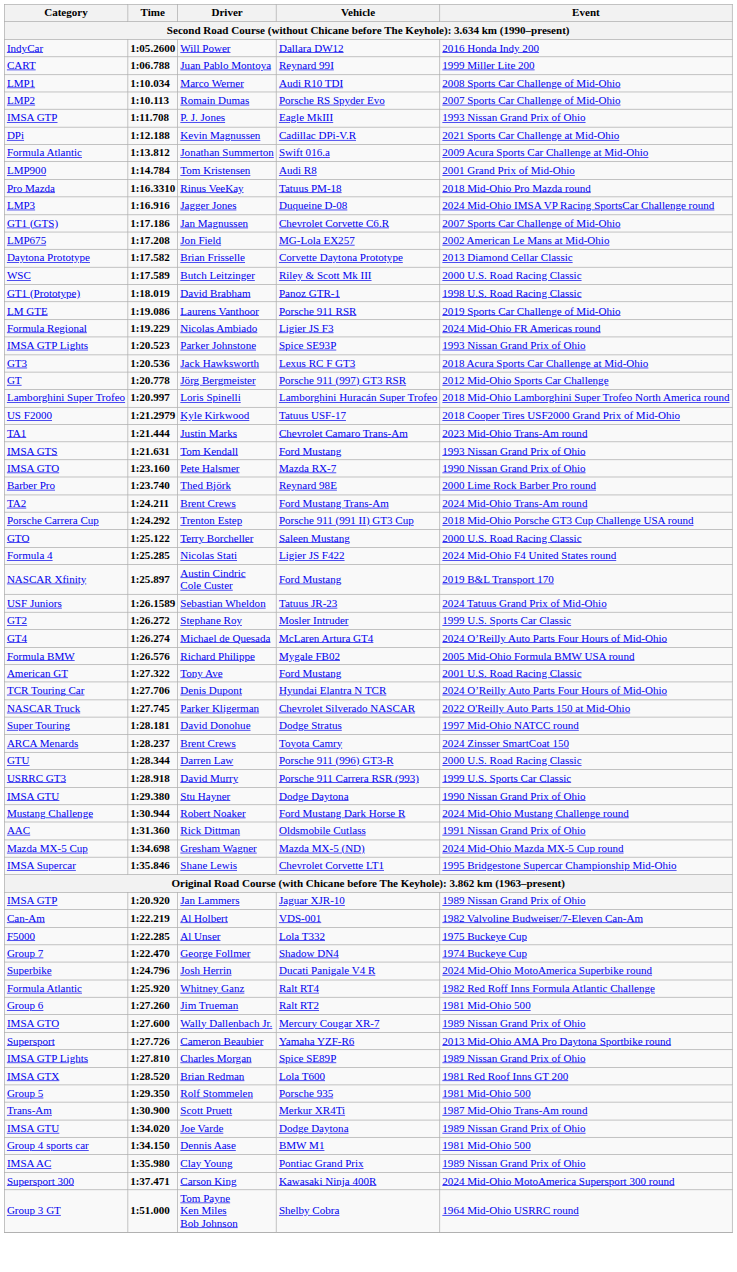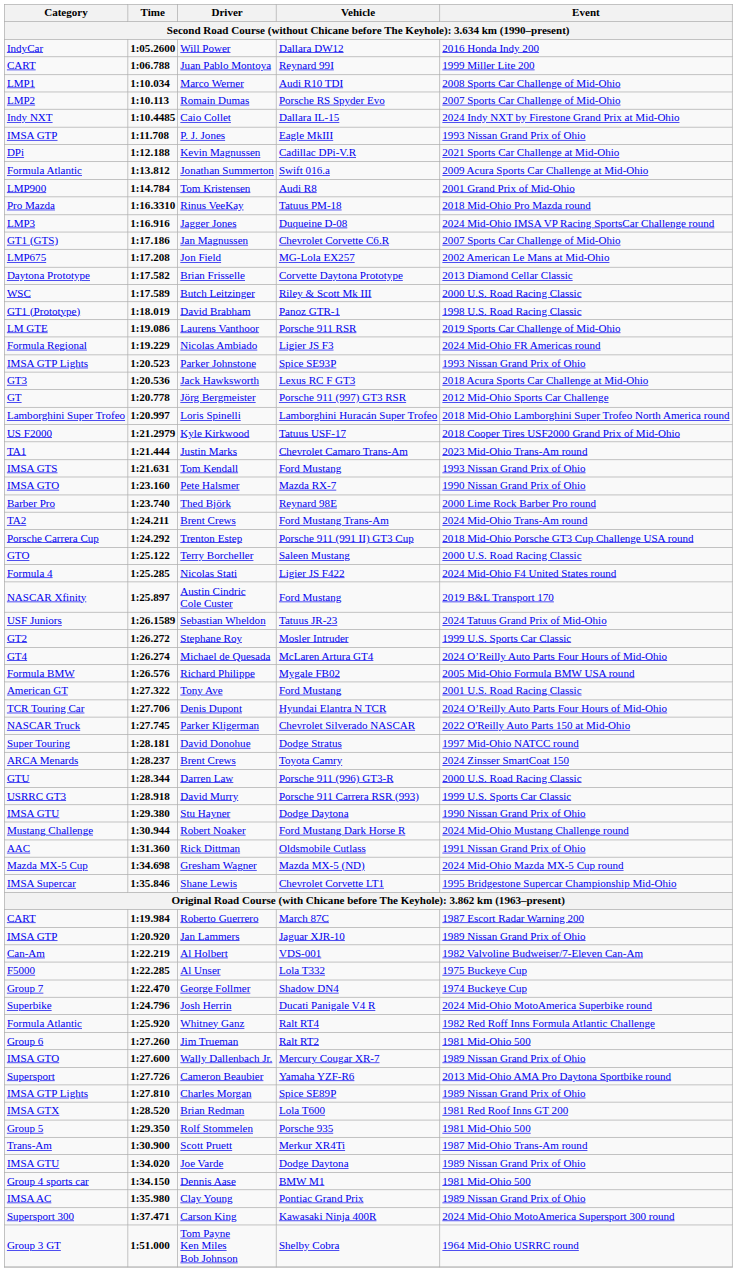 <table class="wikitable">
 <tr>
 <th>Category</th>
 <th>Time</th>
 <th>Driver</th>
 <th>Vehicle</th>
 <th>Event</th>
 </tr>
 <tr>
 <th colspan=5>Second Road Course (without Chicane before The Keyhole): 3.634 km (1990–present)</th>
 </tr>
 <tr>
 <td><a href='#'>IndyCar</a></td>
 <td><strong>1:05.2600</strong></td>
 <td><a href='#'>Will Power</a></td>
 <td><a href='#'>Dallara DW12</a></td>
 <td><a href='#'>2016 Honda Indy 200</a></td>
 </tr>
 <tr>
 <td><a href='#'>CART</a></td>
 <td><strong>1:06.788</strong></td>
 <td><a href='#'>Juan Pablo Montoya</a></td>
 <td><a href='#'>Reynard 99I</a></td>
 <td><a href='#'>1999 Miller Lite 200</a></td>
 </tr>
 <tr>
 <td><a href='#'>LMP1</a></td>
 <td><strong>1:10.034</strong></td>
 <td><a href='#'>Marco Werner</a></td>
 <td><a href='#'>Audi R10 TDI</a></td>
 <td><a href='#'>2008 Sports Car Challenge of Mid-Ohio</a></td>
 </tr>
 <tr>
 <td><a href='#'>LMP2</a></td>
 <td><strong>1:10.113</strong></td>
 <td><a href='#'>Romain Dumas</a></td>
 <td><a href='#'>Porsche RS Spyder Evo</a></td>
 <td><a href='#'>2007 Sports Car Challenge of Mid-Ohio</a></td>
+</tr>
+<tr>
+<td><a href='#'>Indy NXT</a></td>
+<td><strong>1:10.4485</strong></td>
+<td><a href='#'>Caio Collet</a></td>
+<td><a href='#'>Dallara IL-15</a></td>
+<td><a href='#'>2024 Indy NXT by Firestone Grand Prix at Mid-Ohio</a></td>
 </tr>
 <tr>
 <td><a href='#'>IMSA GTP</a></td>
 <td><strong>1:11.708</strong></td>
 <td><a href='#'>P. J. Jones</a></td>
 <td><a href='#'>Eagle MkIII</a></td>
 <td><a href='#'>1993 Nissan Grand Prix of Ohio</a></td>
 </tr>
 <tr>
 <td><a href='#'>DPi</a></td>
 <td><strong>1:12.188</strong></td>
 <td><a href='#'>Kevin Magnussen</a></td>
 <td><a href='#'>Cadillac DPi-V.R</a></td>
 <td><a href='#'>2021 Sports Car Challenge at Mid-Ohio</a></td>
 </tr>
 <tr>
 <td><a href='#'>Formula Atlantic</a></td>
 <td><strong>1:13.812</strong></td>
 <td><a href='#'>Jonathan Summerton</a></td>
 <td><a href='#'>Swift 016.a</a></td>
 <td><a href='#'>2009 Acura Sports Car Challenge at Mid-Ohio</a></td>
 </tr>
 <tr>
 <td><a href='#'>LMP900</a></td>
 <td><strong>1:14.784</strong></td>
 <td><a href='#'>Tom Kristensen</a></td>
 <td><a href='#'>Audi R8</a></td>
 <td><a href='#'>2001 Grand Prix of Mid-Ohio</a></td>
 </tr>
 <tr>
 <td><a href='#'>Pro Mazda</a></td>
 <td><strong>1:16.3310</strong></td>
 <td><a href='#'>Rinus VeeKay</a></td>
 <td><a href='#'>Tatuus PM-18</a></td>
 <td><a href='#'>2018 Mid-Ohio Pro Mazda round</a></td>
 </tr>
 <tr>
 <td><a href='#'>LMP3</a></td>
 <td><strong>1:16.916</strong></td>
 <td><a href='#'>Jagger Jones</a></td>
 <td><a href='#'>Duqueine D-08</a></td>
 <td><a href='#'>2024 Mid-Ohio IMSA VP Racing SportsCar Challenge round</a></td>
 </tr>
 <tr>
 <td><a href='#'>GT1 (GTS)</a></td>
 <td><strong>1:17.186</strong></td>
 <td><a href='#'>Jan Magnussen</a></td>
 <td><a href='#'>Chevrolet Corvette C6.R</a></td>
 <td><a href='#'>2007 Sports Car Challenge of Mid-Ohio</a></td>
 </tr>
 <tr>
 <td><a href='#'>LMP675</a></td>
 <td><strong>1:17.208</strong></td>
 <td><a href='#'>Jon Field</a></td>
 <td><a href='#'>MG-Lola EX257</a></td>
 <td><a href='#'>2002 American Le Mans at Mid-Ohio</a></td>
 </tr>
 <tr>
 <td><a href='#'>Daytona Prototype</a></td>
 <td><strong>1:17.582</strong></td>
 <td><a href='#'>Brian Frisselle</a></td>
 <td><a href='#'>Corvette Daytona Prototype</a></td>
 <td><a href='#'>2013 Diamond Cellar Classic</a></td>
 </tr>
 <tr>
 <td><a href='#'>WSC</a></td>
 <td><strong>1:17.589</strong></td>
 <td><a href='#'>Butch Leitzinger</a></td>
 <td><a href='#'>Riley & Scott Mk III</a></td>
 <td><a href='#'>2000 U.S. Road Racing Classic</a></td>
 </tr>
 <tr>
 <td><a href='#'>GT1 (Prototype)</a></td>
 <td><strong>1:18.019</strong></td>
 <td><a href='#'>David Brabham</a></td>
 <td><a href='#'>Panoz GTR-1</a></td>
 <td><a href='#'>1998 U.S. Road Racing Classic</a></td>
 </tr>
 <tr>
 <td><a href='#'>LM GTE</a></td>
 <td><strong>1:19.086</strong></td>
 <td><a href='#'>Laurens Vanthoor</a></td>
 <td><a href='#'>Porsche 911 RSR</a></td>
 <td><a href='#'>2019 Sports Car Challenge of Mid-Ohio</a></td>
 </tr>
 <tr>
 <td><a href='#'>Formula Regional</a></td>
 <td><strong>1:19.229</strong></td>
 <td><a href='#'>Nicolas Ambiado</a></td>
 <td><a href='#'>Ligier JS F3</a></td>
 <td><a href='#'>2024 Mid-Ohio FR Americas round</a></td>
 </tr>
 <tr>
 <td><a href='#'>IMSA GTP Lights</a></td>
 <td><strong>1:20.523</strong></td>
 <td><a href='#'>Parker Johnstone</a></td>
 <td><a href='#'>Spice SE93P</a></td>
 <td><a href='#'>1993 Nissan Grand Prix of Ohio</a></td>
 </tr>
 <tr>
 <td><a href='#'>GT3</a></td>
 <td><strong>1:20.536</strong></td>
 <td><a href='#'>Jack Hawksworth</a></td>
 <td><a href='#'>Lexus RC F GT3</a></td>
 <td><a href='#'>2018 Acura Sports Car Challenge at Mid-Ohio</a></td>
 </tr>
 <tr>
 <td><a href='#'>GT</a></td>
 <td><strong>1:20.778</strong></td>
 <td><a href='#'>Jörg Bergmeister</a></td>
 <td><a href='#'>Porsche 911 (997) GT3 RSR</a></td>
 <td><a href='#'>2012 Mid-Ohio Sports Car Challenge</a></td>
 </tr>
 <tr>
 <td><a href='#'>Lamborghini Super Trofeo</a></td>
 <td><strong>1:20.997</strong></td>
 <td><a href='#'>Loris Spinelli</a></td>
 <td><a href='#'>Lamborghini Huracán Super Trofeo</a></td>
 <td><a href='#'>2018 Mid-Ohio Lamborghini Super Trofeo North America round</a></td>
 </tr>
 <tr>
 <td><a href='#'>US F2000</a></td>
 <td><strong>1:21.2979</strong></td>
 <td><a href='#'>Kyle Kirkwood</a></td>
 <td><a href='#'>Tatuus USF-17</a></td>
 <td><a href='#'>2018 Cooper Tires USF2000 Grand Prix of Mid-Ohio</a></td>
 </tr>
 <tr>
 <td><a href='#'>TA1</a></td>
 <td><strong>1:21.444</strong></td>
 <td><a href='#'>Justin Marks</a></td>
 <td><a href='#'>Chevrolet Camaro Trans-Am</a></td>
 <td><a href='#'>2023 Mid-Ohio Trans-Am round</a></td>
 </tr>
 <tr>
 <td><a href='#'>IMSA GTS</a></td>
 <td><strong>1:21.631</strong></td>
 <td><a href='#'>Tom Kendall</a></td>
 <td><a href='#'>Ford Mustang</a></td>
 <td><a href='#'>1993 Nissan Grand Prix of Ohio</a></td>
 </tr>
 <tr>
 <td><a href='#'>IMSA GTO</a></td>
 <td><strong>1:23.160</strong></td>
 <td><a href='#'>Pete Halsmer</a></td>
 <td><a href='#'>Mazda RX-7</a></td>
 <td><a href='#'>1990 Nissan Grand Prix of Ohio</a></td>
 </tr>
 <tr>
 <td><a href='#'>Barber Pro</a></td>
 <td><strong>1:23.740</strong></td>
 <td><a href='#'>Thed Björk</a></td>
 <td><a href='#'>Reynard 98E</a></td>
 <td><a href='#'>2000 Lime Rock Barber Pro round</a></td>
 </tr>
 <tr>
 <td><a href='#'>TA2</a></td>
 <td><strong>1:24.211</strong></td>
 <td><a href='#'>Brent Crews</a></td>
 <td><a href='#'>Ford Mustang Trans-Am</a></td>
 <td><a href='#'>2024 Mid-Ohio Trans-Am round</a></td>
 </tr>
 <tr>
 <td><a href='#'>Porsche Carrera Cup</a></td>
 <td><strong>1:24.292</strong></td>
 <td><a href='#'>Trenton Estep</a></td>
 <td><a href='#'>Porsche 911 (991 II) GT3 Cup</a></td>
 <td><a href='#'>2018 Mid-Ohio Porsche GT3 Cup Challenge USA round</a></td>
 </tr>
 <tr>
 <td><a href='#'>GTO</a></td>
 <td><strong>1:25.122</strong></td>
 <td><a href='#'>Terry Borcheller</a></td>
 <td><a href='#'>Saleen Mustang</a></td>
 <td><a href='#'>2000 U.S. Road Racing Classic</a></td>
 </tr>
 <tr>
 <td><a href='#'>Formula 4</a></td>
 <td><strong>1:25.285</strong></td>
 <td><a href='#'>Nicolas Stati</a></td>
 <td><a href='#'>Ligier JS F422</a></td>
 <td><a href='#'>2024 Mid-Ohio F4 United States round</a></td>
 </tr>
 <tr>
 <td><a href='#'>NASCAR Xfinity</a></td>
 <td><strong>1:25.897</strong></td>
 <td><a href='#'>Austin Cindric</a><br><a href='#'>Cole Custer</a></td>
 <td><a href='#'>Ford Mustang</a></td>
 <td><a href='#'>2019 B&L Transport 170</a></td>
 </tr>
 <tr>
 <td><a href='#'>USF Juniors</a></td>
 <td><strong>1:26.1589</strong></td>
 <td><a href='#'>Sebastian Wheldon</a></td>
 <td><a href='#'>Tatuus JR-23</a></td>
 <td><a href='#'>2024 Tatuus Grand Prix of Mid-Ohio</a></td>
 </tr>
 <tr>
 <td><a href='#'>GT2</a></td>
 <td><strong>1:26.272</strong></td>
 <td><a href='#'>Stephane Roy</a></td>
 <td><a href='#'>Mosler Intruder</a></td>
 <td><a href='#'>1999 U.S. Sports Car Classic</a></td>
 </tr>
 <tr>
 <td><a href='#'>GT4</a></td>
 <td><strong>1:26.274</strong></td>
 <td><a href='#'>Michael de Quesada</a></td>
 <td><a href='#'>McLaren Artura GT4</a></td>
 <td><a href='#'>2024 O’Reilly Auto Parts Four Hours of Mid-Ohio</a></td>
 </tr>
 <tr>
 <td><a href='#'>Formula BMW</a></td>
 <td><strong>1:26.576</strong></td>
 <td><a href='#'>Richard Philippe</a></td>
 <td><a href='#'>Mygale FB02</a></td>
 <td><a href='#'>2005 Mid-Ohio Formula BMW USA round</a></td>
 </tr>
 <tr>
 <td><a href='#'>American GT</a></td>
 <td><strong>1:27.322</strong></td>
 <td><a href='#'>Tony Ave</a></td>
 <td><a href='#'>Ford Mustang</a></td>
 <td><a href='#'>2001 U.S. Road Racing Classic</a></td>
 </tr>
 <tr>
 <td><a href='#'>TCR Touring Car</a></td>
 <td><strong>1:27.706</strong></td>
 <td><a href='#'>Denis Dupont</a></td>
 <td><a href='#'>Hyundai Elantra N TCR</a></td>
 <td><a href='#'>2024 O’Reilly Auto Parts Four Hours of Mid-Ohio</a></td>
 </tr>
 <tr>
 <td><a href='#'>NASCAR Truck</a></td>
 <td><strong>1:27.745</strong></td>
 <td><a href='#'>Parker Kligerman</a></td>
 <td><a href='#'>Chevrolet Silverado NASCAR</a></td>
 <td><a href='#'>2022 O'Reilly Auto Parts 150 at Mid-Ohio</a></td>
 </tr>
 <tr>
 <td><a href='#'>Super Touring</a></td>
 <td><strong>1:28.181</strong></td>
 <td><a href='#'>David Donohue</a></td>
 <td><a href='#'>Dodge Stratus</a></td>
 <td><a href='#'>1997 Mid-Ohio NATCC round</a></td>
 </tr>
 <tr>
 <td><a href='#'>ARCA Menards</a></td>
 <td><strong>1:28.237</strong></td>
 <td><a href='#'>Brent Crews</a></td>
 <td><a href='#'>Toyota Camry</a></td>
 <td><a href='#'>2024 Zinsser SmartCoat 150</a></td>
 </tr>
 <tr>
 <td><a href='#'>GTU</a></td>
 <td><strong>1:28.344</strong></td>
 <td><a href='#'>Darren Law</a></td>
 <td><a href='#'>Porsche 911 (996) GT3-R</a></td>
 <td><a href='#'>2000 U.S. Road Racing Classic</a></td>
 </tr>
 <tr>
 <td><a href='#'>USRRC GT3</a></td>
 <td><strong>1:28.918</strong></td>
 <td><a href='#'>David Murry</a></td>
 <td><a href='#'>Porsche 911 Carrera RSR (993)</a></td>
 <td><a href='#'>1999 U.S. Sports Car Classic</a></td>
 </tr>
 <tr>
 <td><a href='#'>IMSA GTU</a></td>
 <td><strong>1:29.380</strong></td>
 <td><a href='#'>Stu Hayner</a></td>
 <td><a href='#'>Dodge Daytona</a></td>
 <td><a href='#'>1990 Nissan Grand Prix of Ohio</a></td>
 </tr>
 <tr>
 <td><a href='#'>Mustang Challenge</a></td>
 <td><strong>1:30.944</strong></td>
 <td><a href='#'>Robert Noaker</a></td>
 <td><a href='#'>Ford Mustang Dark Horse R</a></td>
 <td><a href='#'>2024 Mid-Ohio Mustang Challenge round</a></td>
 </tr>
 <tr>
 <td><a href='#'>AAC</a></td>
 <td><strong>1:31.360</strong></td>
 <td><a href='#'>Rick Dittman</a></td>
 <td><a href='#'>Oldsmobile Cutlass</a></td>
 <td><a href='#'>1991 Nissan Grand Prix of Ohio</a></td>
 </tr>
 <tr>
 <td><a href='#'>Mazda MX-5 Cup</a></td>
 <td><strong>1:34.698</strong></td>
 <td><a href='#'>Gresham Wagner</a></td>
 <td><a href='#'>Mazda MX-5 (ND)</a></td>
 <td><a href='#'>2024 Mid-Ohio Mazda MX-5 Cup round</a></td>
 </tr>
 <tr>
 <td><a href='#'>IMSA Supercar</a></td>
 <td><strong>1:35.846</strong></td>
 <td><a href='#'>Shane Lewis</a></td>
 <td><a href='#'>Chevrolet Corvette LT1</a></td>
 <td><a href='#'>1995 Bridgestone Supercar Championship Mid-Ohio</a></td>
 </tr>
 <tr>
 <th colspan=5>Original Road Course (with Chicane before The Keyhole): 3.862 km (1963–present)</th>
 </tr>
 <tr>
+<td><a href='#'>CART</a></td>
+<td><strong>1:19.984</strong></td>
+<td><a href='#'>Roberto Guerrero</a></td>
+<td><a href='#'>March 87C</a></td>
+<td><a href='#'>1987 Escort Radar Warning 200</a></td>
+</tr>
+<tr>
 <td><a href='#'>IMSA GTP</a></td>
 <td><strong>1:20.920</strong></td>
 <td><a href='#'>Jan Lammers</a></td>
 <td><a href='#'>Jaguar XJR-10</a></td>
 <td><a href='#'>1989 Nissan Grand Prix of Ohio</a></td>
 </tr>
 <tr>
 <td><a href='#'>Can-Am</a></td>
 <td><strong>1:22.219</strong></td>
 <td><a href='#'>Al Holbert</a></td>
 <td><a href='#'>VDS-001</a></td>
 <td><a href='#'>1982 Valvoline Budweiser/7-Eleven Can-Am</a></td>
 </tr>
 <tr>
 <td><a href='#'>F5000</a></td>
 <td><strong>1:22.285</strong></td>
 <td><a href='#'>Al Unser</a></td>
 <td><a href='#'>Lola T332</a></td>
 <td><a href='#'>1975 Buckeye Cup</a></td>
 </tr>
 <tr>
 <td><a href='#'>Group 7</a></td>
 <td><strong>1:22.470</strong></td>
 <td><a href='#'>George Follmer</a></td>
 <td><a href='#'>Shadow DN4</a></td>
 <td><a href='#'>1974 Buckeye Cup</a></td>
 </tr>
 <tr>
 <td><a href='#'>Superbike</a></td>
 <td><strong>1:24.796</strong></td>
 <td><a href='#'>Josh Herrin</a></td>
 <td><a href='#'>Ducati Panigale V4 R</a></td>
 <td><a href='#'>2024 Mid-Ohio MotoAmerica Superbike round</a></td>
 </tr>
 <tr>
 <td><a href='#'>Formula Atlantic</a></td>
 <td><strong>1:25.920</strong></td>
 <td><a href='#'>Whitney Ganz</a></td>
 <td><a href='#'>Ralt RT4</a></td>
 <td><a href='#'>1982 Red Roff Inns Formula Atlantic Challenge</a></td>
 </tr>
 <tr>
 <td><a href='#'>Group 6</a></td>
 <td><strong>1:27.260</strong></td>
 <td><a href='#'>Jim Trueman</a></td>
 <td><a href='#'>Ralt RT2</a></td>
 <td><a href='#'>1981 Mid-Ohio 500</a></td>
 </tr>
 <tr>
 <td><a href='#'>IMSA GTO</a></td>
 <td><strong>1:27.600</strong></td>
 <td><a href='#'>Wally Dallenbach Jr.</a></td>
 <td><a href='#'>Mercury Cougar XR-7</a></td>
 <td><a href='#'>1989 Nissan Grand Prix of Ohio</a></td>
 </tr>
 <tr>
 <td><a href='#'>Supersport</a></td>
 <td><strong>1:27.726</strong></td>
 <td><a href='#'>Cameron Beaubier</a></td>
 <td><a href='#'>Yamaha YZF-R6</a></td>
 <td><a href='#'>2013 Mid-Ohio AMA Pro Daytona Sportbike round</a></td>
 </tr>
 <tr>
 <td><a href='#'>IMSA GTP Lights</a></td>
 <td><strong>1:27.810</strong></td>
 <td><a href='#'>Charles Morgan</a></td>
 <td><a href='#'>Spice SE89P</a></td>
 <td><a href='#'>1989 Nissan Grand Prix of Ohio</a></td>
 </tr>
 <tr>
 <td><a href='#'>IMSA GTX</a></td>
 <td><strong>1:28.520</strong></td>
 <td><a href='#'>Brian Redman</a></td>
 <td><a href='#'>Lola T600</a></td>
 <td><a href='#'>1981 Red Roof Inns GT 200</a></td>
 </tr>
 <tr>
 <td><a href='#'>Group 5</a></td>
 <td><strong>1:29.350</strong></td>
 <td><a href='#'>Rolf Stommelen</a></td>
 <td><a href='#'>Porsche 935</a></td>
 <td><a href='#'>1981 Mid-Ohio 500</a></td>
 </tr>
 <tr>
 <td><a href='#'>Trans-Am</a></td>
 <td><strong>1:30.900</strong></td>
 <td><a href='#'>Scott Pruett</a></td>
 <td><a href='#'>Merkur XR4Ti</a></td>
 <td><a href='#'>1987 Mid-Ohio Trans-Am round</a></td>
 </tr>
 <tr>
 <td><a href='#'>IMSA GTU</a></td>
 <td><strong>1:34.020</strong></td>
 <td><a href='#'>Joe Varde</a></td>
 <td><a href='#'>Dodge Daytona</a></td>
 <td><a href='#'>1989 Nissan Grand Prix of Ohio</a></td>
 </tr>
 <tr>
 <td><a href='#'>Group 4 sports car</a></td>
 <td><strong>1:34.150</strong></td>
 <td><a href='#'>Dennis Aase</a></td>
 <td><a href='#'>BMW M1</a></td>
 <td><a href='#'>1981 Mid-Ohio 500</a></td>
 </tr>
 <tr>
 <td><a href='#'>IMSA AC</a></td>
 <td><strong>1:35.980</strong></td>
 <td><a href='#'>Clay Young</a></td>
 <td><a href='#'>Pontiac Grand Prix</a></td>
 <td><a href='#'>1989 Nissan Grand Prix of Ohio</a></td>
 </tr>
 <tr>
 <td><a href='#'>Supersport 300</a></td>
 <td><strong>1:37.471</strong></td>
 <td><a href='#'>Carson King</a></td>
 <td><a href='#'>Kawasaki Ninja 400R</a></td>
 <td><a href='#'>2024 Mid-Ohio MotoAmerica Supersport 300 round</a></td>
 </tr>
 <tr>
 <td><a href='#'>Group 3 GT</a></td>
 <td><strong>1:51.000</strong></td>
 <td><a href='#'>Tom Payne</a><br><a href='#'>Ken Miles</a><br><a href='#'>Bob Johnson</a><br></td>
 <td><a href='#'>Shelby Cobra</a></td>
 <td><a href='#'>1964 Mid-Ohio USRRC round</a></td>
 </tr>
 <tr>
 </tr>
 </table>
